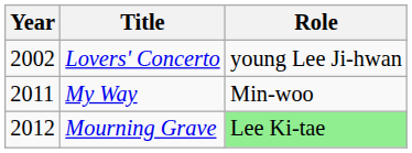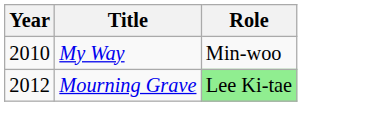 <table class="wikitable">
 <tr>
 <th width=10>Year</th>
 <th>Title</th>
 <th>Role</th>
 </tr>
 <tr>
-<td>2002</td>
-<td><em><a href='#'>Lovers' Concerto</a></em></td>
-<td>young Lee Ji-hwan</td>
-</tr>
-<tr>
-<td>2011</td>
+<td>2010</td>
 <td><em><a href='#'>My Way</a></em></td>
 <td>Min-woo</td>
 </tr>
 <tr>
 <td>2012</td>
 <td><em><a href='#'>Mourning Grave</a></em></td>
 <td style="background: lightgreen;">Lee Ki-tae</td>
 </tr>
 </table>
